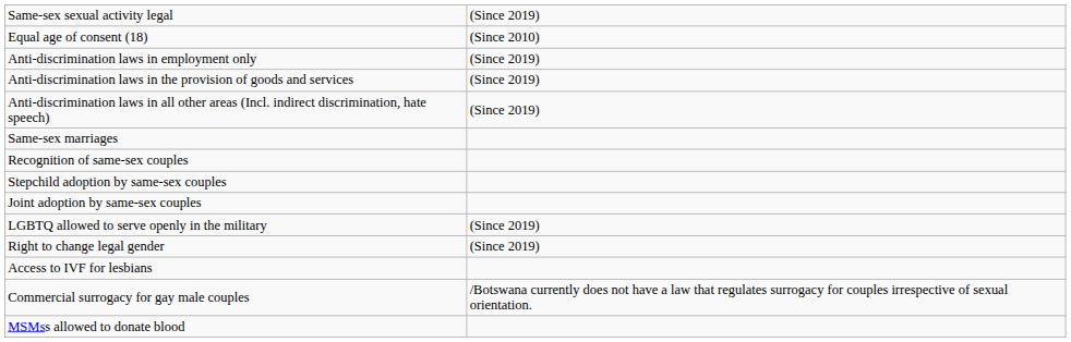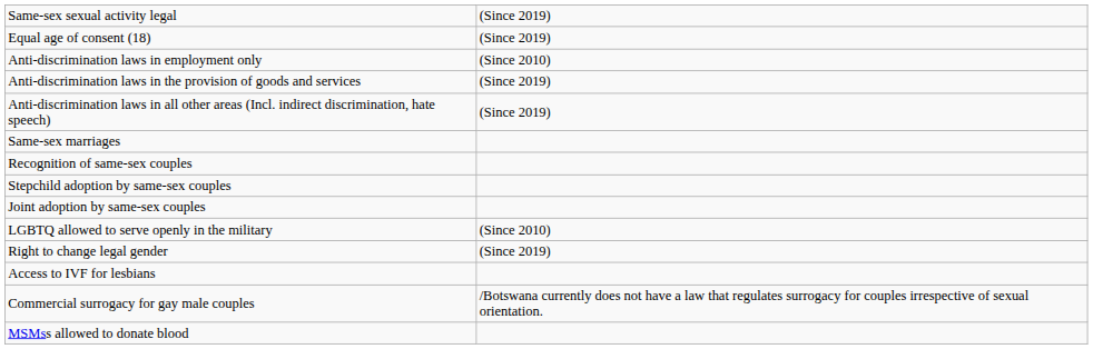 <table class="wikitable">
 <tr>
 <td>Same-sex sexual activity legal</td>
 <td> (Since 2019)</td>
 </tr>
 <tr>
 <td>Equal age of consent (18)</td>
-<td> (Since 2010)</td>
+<td> (Since 2019)</td>
 </tr>
 <tr>
 <td>Anti-discrimination laws in employment only</td>
-<td> (Since 2019)</td>
+<td> (Since 2010)</td>
 </tr>
 <tr>
 <td>Anti-discrimination laws in the provision of goods and services</td>
 <td> (Since 2019)</td>
 </tr>
 <tr>
 <td>Anti-discrimination laws in all other areas (Incl. indirect discrimination, hate speech)</td>
 <td> (Since 2019)</td>
 </tr>
 <tr>
 <td>Same-sex marriages</td>
 <td></td>
 </tr>
 <tr>
 <td>Recognition of same-sex couples</td>
 <td></td>
 </tr>
 <tr>
 <td>Stepchild adoption by same-sex couples</td>
 <td></td>
 </tr>
 <tr>
 <td>Joint adoption by same-sex couples</td>
 <td></td>
 </tr>
 <tr>
 <td>LGBTQ allowed to serve openly in the military</td>
-<td> (Since 2019)</td>
+<td> (Since 2010)</td>
 </tr>
 <tr>
 <td>Right to change legal gender</td>
 <td> (Since 2019)</td>
 </tr>
 <tr>
 <td>Access to IVF for lesbians</td>
 <td></td>
 </tr>
 <tr>
 <td>Commercial surrogacy for gay male couples</td>
 <td>/Botswana currently does not have a law that regulates surrogacy for couples irrespective of sexual orientation.</td>
 </tr>
 <tr>
 <td><a href='#'>MSMs</a>s allowed to donate blood</td>
 <td></td>
 </tr>
 </table>
